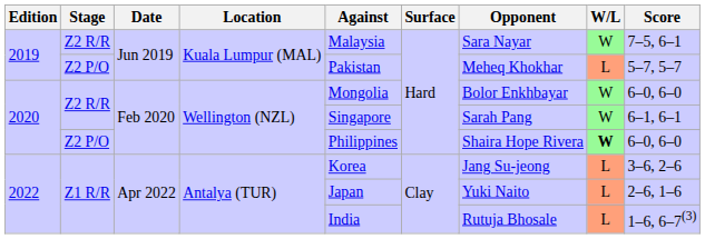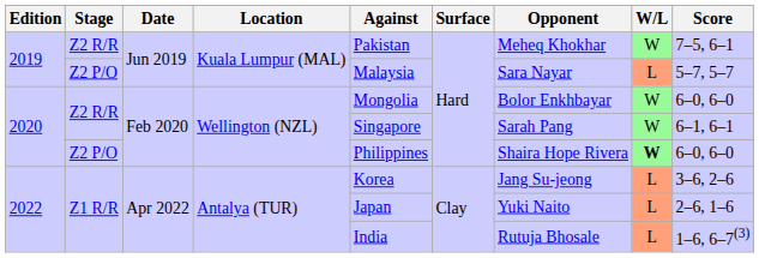 <table class=wikitable style=font-size:97%>
 <tr>
 <th>Edition</th>
 <th>Stage</th>
 <th>Date</th>
 <th>Location</th>
 <th>Against</th>
 <th>Surface</th>
 <th>Opponent</th>
 <th>W/L</th>
 <th>Score</th>
 </tr>
 <tr style="background:#ccf;">
 <td rowspan="2"><a href='#'>2019</a></td>
 <td><a href='#'>Z2 R/R</a></td>
 <td rowspan="2">Jun 2019</td>
 <td rowspan="2"><a href='#'>Kuala Lumpur</a> (MAL)</td>
-<td>  <a href='#'>Malaysia</a></td>
+<td> <a href='#'>Pakistan</a></td>
 <td rowspan="5">Hard</td>
-<td><a href='#'>Sara Nayar</a></td>
+<td><a href='#'>Meheq Khokhar</a></td>
 <td style="text-align:center; background:#98fb98;">W</td>
 <td>7–5, 6–1</td>
 </tr>
 <tr style="background:#ccf;">
 <td><a href='#'>Z2 P/O</a></td>
-<td> <a href='#'>Pakistan</a></td>
-<td><a href='#'>Meheq Khokhar</a></td>
+<td>  <a href='#'>Malaysia</a></td>
+<td><a href='#'>Sara Nayar</a></td>
 <td style="text-align:center; background:#ffa07a;">L</td>
 <td>5–7, 5–7</td>
 </tr>
 <tr style="background:#ccf;">
 <td rowspan="3"><a href='#'>2020</a></td>
 <td rowspan="2"><a href='#'>Z2 R/R</a></td>
 <td rowspan="3">Feb 2020</td>
 <td rowspan="3"><a href='#'>Wellington</a> (NZL)</td>
 <td> <a href='#'>Mongolia</a></td>
 <td><a href='#'>Bolor Enkhbayar</a></td>
 <td style="text-align:center; background:#98fb98;">W</td>
 <td>6–0, 6–0</td>
 </tr>
 <tr style="background:#ccf;">
 <td> <a href='#'>Singapore</a></td>
 <td><a href='#'>Sarah Pang</a></td>
 <td style="text-align:center; background:#98fb98;">W</td>
 <td>6–1, 6–1</td>
 </tr>
 <tr style="background:#ccf;">
 <td><a href='#'>Z2 P/O</a></td>
 <td> <a href='#'>Philippines</a></td>
 <td><a href='#'>Shaira Hope Rivera</a></td>
 <td style="text-align:center; background:#98fb98;"><strong>W</strong></td>
 <td>6–0, 6–0</td>
 </tr>
 <tr style="background:#ccf;">
 <td rowspan="3"><a href='#'>2022</a></td>
 <td rowspan="3"><a href='#'>Z1 R/R</a></td>
 <td rowspan="3">Apr 2022</td>
 <td rowspan="3"><a href='#'>Antalya</a> (TUR)</td>
 <td> <a href='#'>Korea</a></td>
 <td rowspan="3">Clay</td>
 <td><a href='#'>Jang Su-jeong</a></td>
 <td style="text-align:center; background:#ffa07a;">L</td>
 <td>3–6, 2–6</td>
 </tr>
 <tr style="background:#ccf;">
 <td> <a href='#'>Japan</a></td>
 <td><a href='#'>Yuki Naito</a></td>
 <td style="text-align:center; background:#ffa07a;">L</td>
 <td>2–6, 1–6</td>
 </tr>
 <tr style="background:#ccf;">
 <td> <a href='#'>India</a></td>
 <td><a href='#'>Rutuja Bhosale</a></td>
 <td style="text-align:center; background:#ffa07a;">L</td>
 <td>1–6, 6–7<sup>(3)</sup></td>
 </tr>
 </table>
